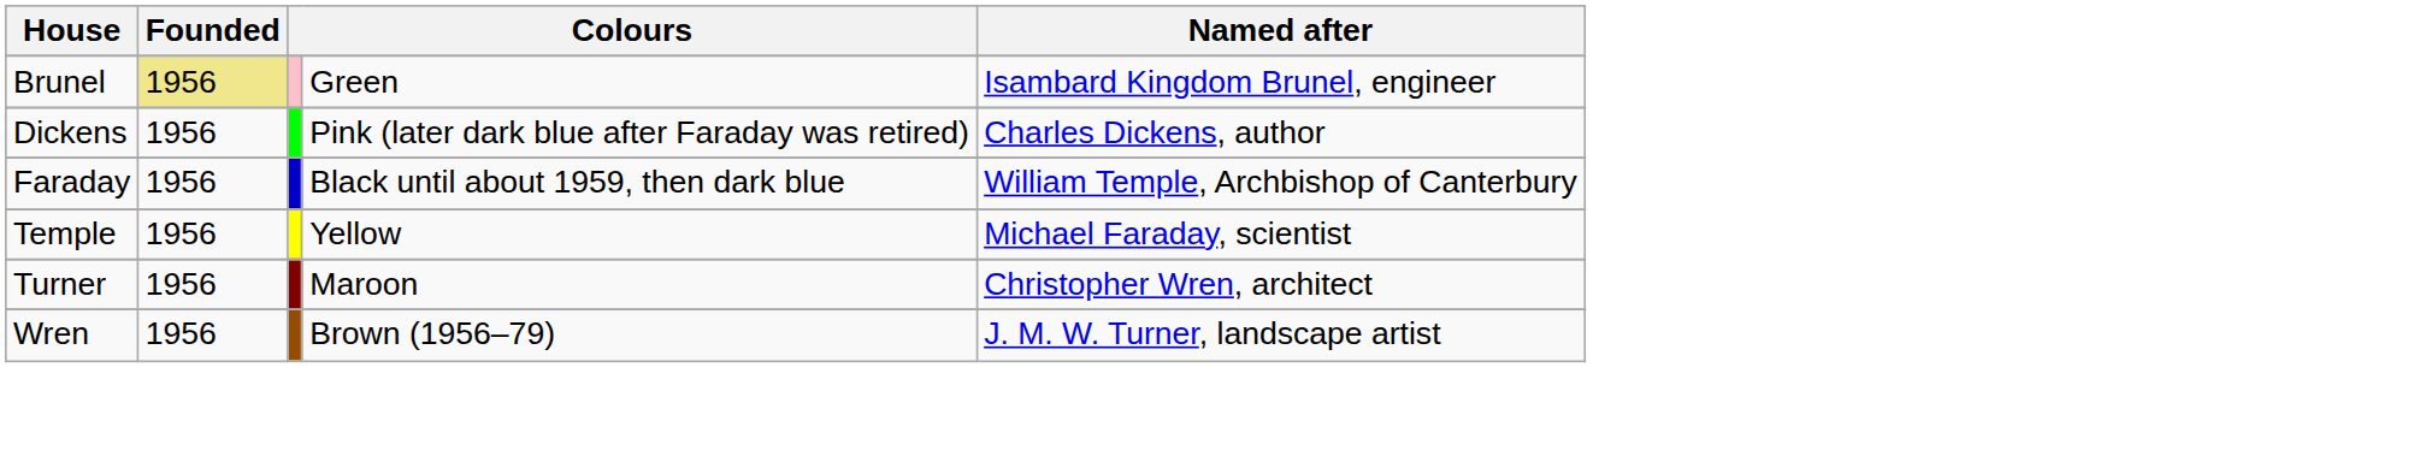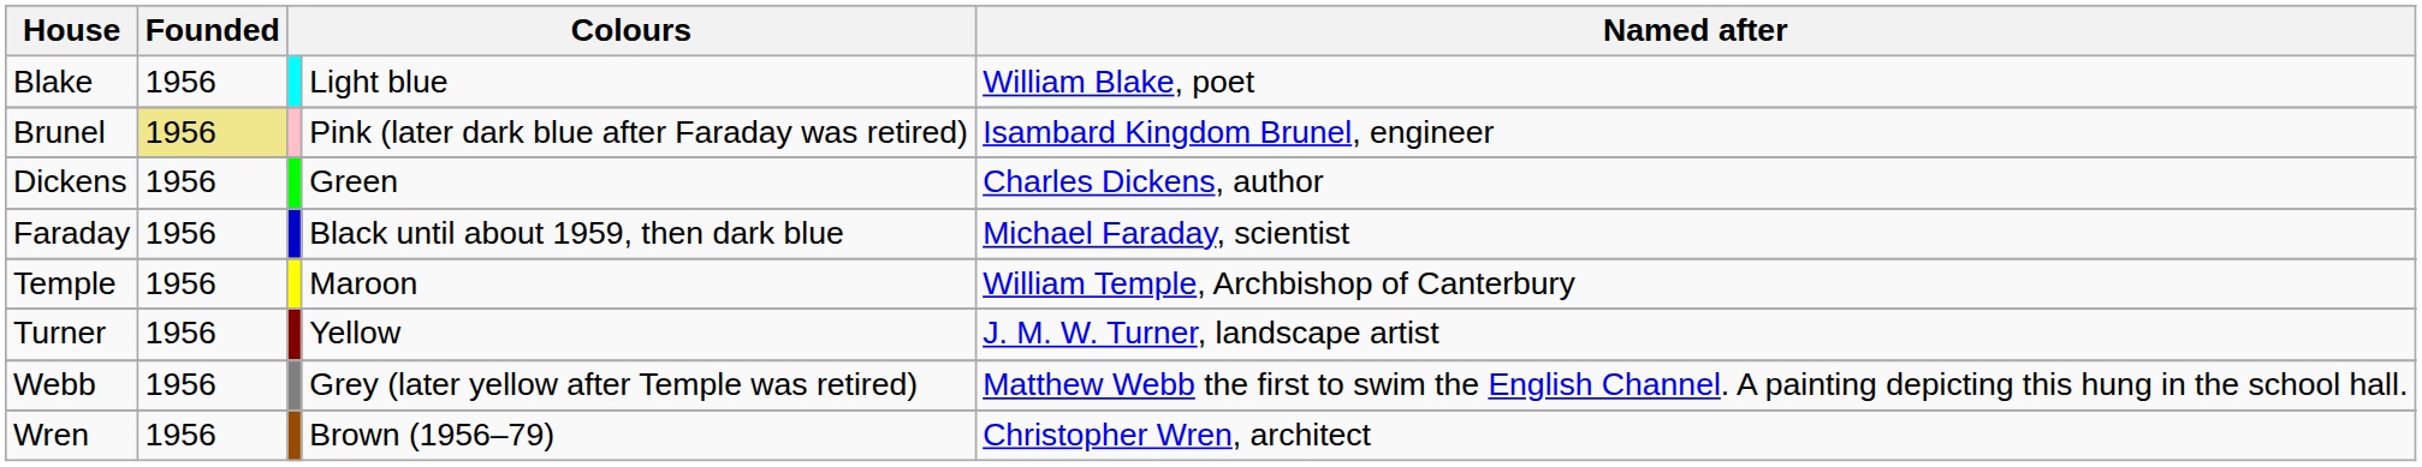 <table class="wikitable">
 <tr>
 <th>House</th>
 <th>Founded</th>
 <th colspan="2">Colours</th>
 <th>Named after</th>
 </tr>
 <tr>
+<td>Blake</td>
+<td>1956</td>
+<td style="background: #00FFFF;"></td>
+<td>Light blue</td>
+<td><a href='#'>William Blake</a>, poet</td>
+</tr>
+<tr>
 </tr>
 <tr>
 <td>Brunel</td>
 <td style="background: khaki;">1956</td>
 <td style="background: #FFC0CB;"></td>
-<td>Green</td>
+<td>Pink (later dark blue after Faraday was retired)</td>
 <td><a href='#'>Isambard Kingdom Brunel</a>, engineer</td>
 </tr>
 <tr>
 </tr>
 <tr>
 <td>Dickens</td>
 <td>1956</td>
 <td style="background: #00FF00;"></td>
-<td>Pink (later dark blue after Faraday was retired)</td>
+<td>Green</td>
 <td><a href='#'>Charles Dickens</a>, author</td>
 </tr>
 <tr>
 </tr>
 <tr>
 <td>Faraday</td>
 <td>1956</td>
 <td style="background: #0000C8;"></td>
 <td>Black until about 1959, then dark blue</td>
-<td><a href='#'>William Temple</a>, Archbishop of Canterbury</td>
+<td><a href='#'>Michael Faraday</a>, scientist</td>
 </tr>
 <tr>
 </tr>
 <tr>
 <td>Temple</td>
 <td>1956</td>
 <td style="background: #FFFF00;"></td>
-<td>Yellow</td>
-<td><a href='#'>Michael Faraday</a>, scientist</td>
+<td>Maroon</td>
+<td><a href='#'>William Temple</a>, Archbishop of Canterbury</td>
 </tr>
 <tr>
 </tr>
 <tr>
 <td>Turner</td>
 <td>1956</td>
 <td style="background: #800000;"></td>
-<td>Maroon</td>
-<td><a href='#'>Christopher Wren</a>, architect</td>
+<td>Yellow</td>
+<td><a href='#'>J. M. W. Turner</a>, landscape artist</td>
 </tr>
 <tr>
+</tr>
+<tr>
+<td>Webb</td>
+<td>1956</td>
+<td style="background: #808080;"></td>
+<td>Grey (later yellow after Temple was retired)</td>
+<td><a href='#'>Matthew Webb</a> the first to swim the <a href='#'>English Channel</a>. A painting depicting this hung in the school hall.</td>
 </tr>
 <tr>
 </tr>
 <tr>
 <td>Wren</td>
 <td>1956</td>
 <td style="background: #964B00;"></td>
 <td>Brown (1956–79)</td>
-<td><a href='#'>J. M. W. Turner</a>, landscape artist</td>
+<td><a href='#'>Christopher Wren</a>, architect</td>
 </tr>
 </table>
